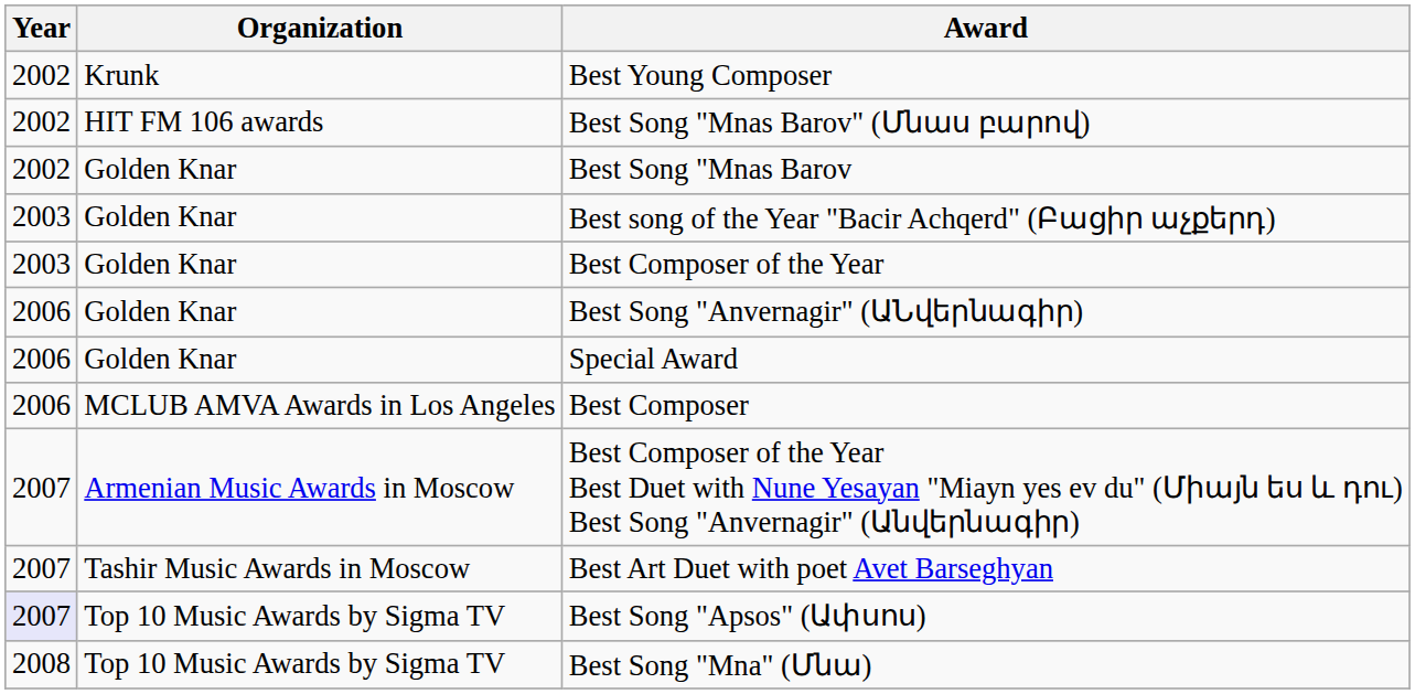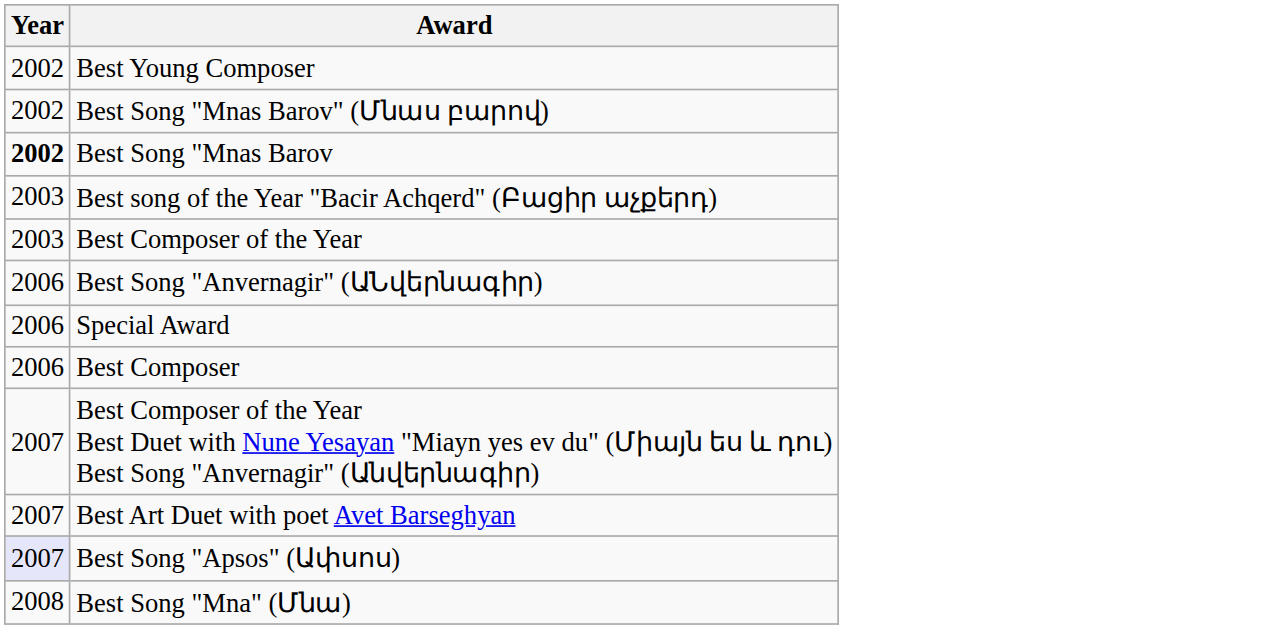 <table class="wikitable">
 <tr>
 <th>Year</th>
-<th>Organization</th>
 <th>Award</th>
 </tr>
 <tr>
 <td>2002</td>
-<td>Krunk</td>
 <td>Best Young Composer</td>
 </tr>
 <tr>
 <td>2002</td>
-<td>HIT FM 106 awards</td>
 <td>Best Song "Mnas Barov" (Մնաս բարով)</td>
 </tr>
 <tr>
-<td>2002</td>
-<td>Golden Knar</td>
+<td><strong>2002</strong></td>
 <td>Best Song "Mnas Barov</td>
 </tr>
 <tr>
 <td>2003</td>
-<td>Golden Knar</td>
 <td>Best song of the Year "Bacir Achqerd" (Բացիր աչքերդ)</td>
 </tr>
 <tr>
 <td>2003</td>
-<td>Golden Knar</td>
 <td>Best Composer of the Year</td>
 </tr>
 <tr>
 <td>2006</td>
-<td>Golden Knar</td>
 <td>Best Song "Anvernagir" (ԱՆվերնագիր)</td>
 </tr>
 <tr>
 <td>2006</td>
-<td>Golden Knar</td>
 <td>Special Award</td>
 </tr>
 <tr>
 <td>2006</td>
-<td>MCLUB AMVA Awards in Los Angeles</td>
 <td>Best Composer</td>
 </tr>
 <tr>
 <td>2007</td>
-<td><a href='#'>Armenian Music Awards</a> in Moscow</td>
 <td>Best Composer of the Year<br>Best Duet with <a href='#'>Nune Yesayan</a> "Miayn yes ev du" (Միայն ես և դու)<br>Best Song "Anvernagir" (Անվերնագիր)</td>
 </tr>
 <tr>
 <td>2007</td>
-<td>Tashir Music Awards in Moscow</td>
 <td>Best Art Duet with poet <a href='#'>Avet Barseghyan</a></td>
 </tr>
 <tr>
 <td style="background: lavender;">2007</td>
-<td>Top 10 Music Awards by Sigma TV</td>
 <td>Best Song "Apsos" (Ափսոս)</td>
 </tr>
 <tr>
 <td>2008</td>
-<td>Top 10 Music Awards by Sigma TV</td>
 <td>Best Song "Mna" (Մնա)</td>
 </tr>
 </table>
